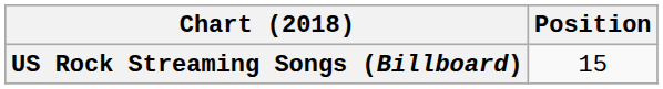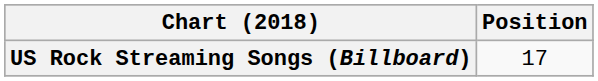 <table class="wikitable plainrowheaders" style="text-align:center">
 <tr>
 <th>Chart (2018)</th>
 <th>Position</th>
 </tr>
 <tr>
 <th scope="row">US Rock Streaming Songs (<em>Billboard</em>)</th>
-<td>15</td>
+<td>17</td>
 </tr>
 </table>
